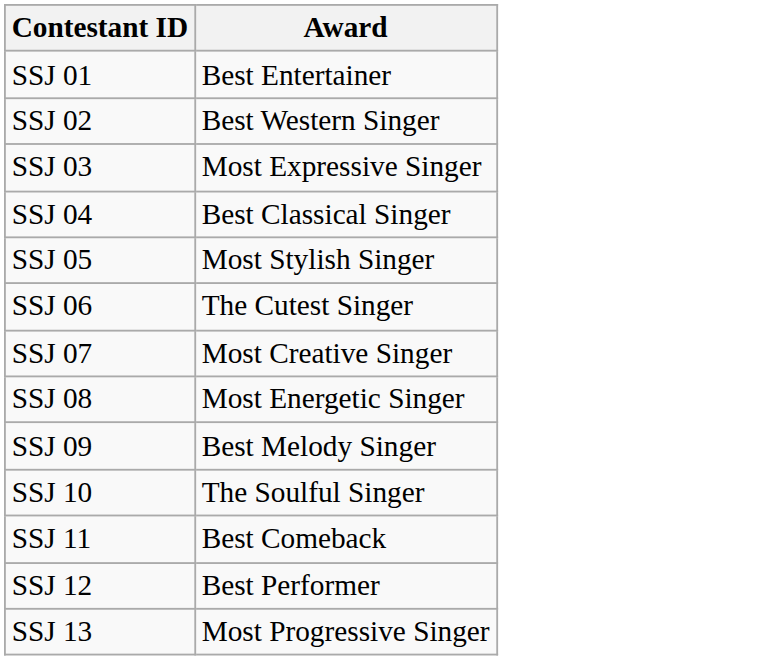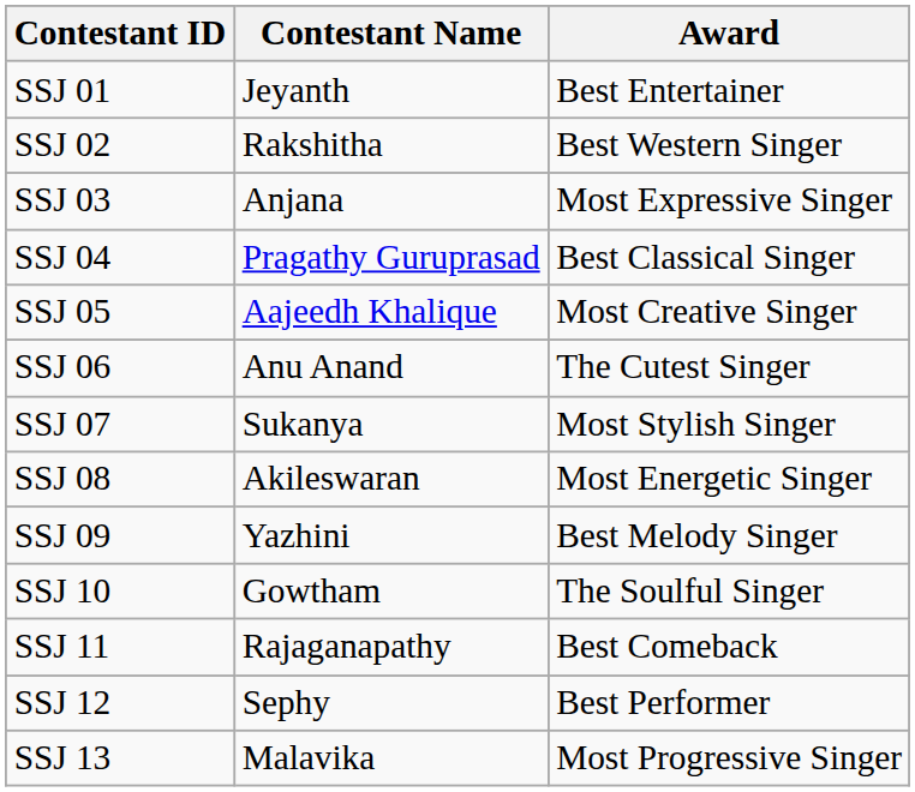 <table class="wikitable">
 <tr>
 <th>Contestant ID</th>
+<th>Contestant Name</th>
 <th>Award</th>
 </tr>
 <tr>
 <td>SSJ 01</td>
+<td>Jeyanth</td>
 <td>Best Entertainer</td>
 </tr>
 <tr>
 <td>SSJ 02</td>
+<td>Rakshitha</td>
 <td>Best Western Singer</td>
 </tr>
 <tr>
 <td>SSJ 03</td>
+<td>Anjana</td>
 <td>Most Expressive Singer</td>
 </tr>
 <tr>
 <td>SSJ 04</td>
+<td><a href='#'>Pragathy Guruprasad</a></td>
 <td>Best Classical Singer</td>
 </tr>
 <tr>
 <td>SSJ 05</td>
-<td>Most Stylish Singer</td>
+<td><a href='#'>Aajeedh Khalique</a></td>
+<td>Most Creative Singer</td>
 </tr>
 <tr>
 <td>SSJ 06</td>
+<td>Anu Anand</td>
 <td>The Cutest Singer</td>
 </tr>
 <tr>
 <td>SSJ 07</td>
-<td>Most Creative Singer</td>
+<td>Sukanya</td>
+<td>Most Stylish Singer</td>
 </tr>
 <tr>
 <td>SSJ 08</td>
+<td>Akileswaran</td>
 <td>Most Energetic Singer</td>
 </tr>
 <tr>
 <td>SSJ 09</td>
+<td>Yazhini</td>
 <td>Best Melody Singer</td>
 </tr>
 <tr>
 <td>SSJ 10</td>
+<td>Gowtham</td>
 <td>The Soulful Singer</td>
 </tr>
 <tr>
 <td>SSJ 11</td>
+<td>Rajaganapathy</td>
 <td>Best Comeback</td>
 </tr>
 <tr>
 <td>SSJ 12</td>
+<td>Sephy</td>
 <td>Best Performer</td>
 </tr>
 <tr>
 <td>SSJ 13</td>
+<td>Malavika</td>
 <td>Most Progressive Singer</td>
 </tr>
 </table>
